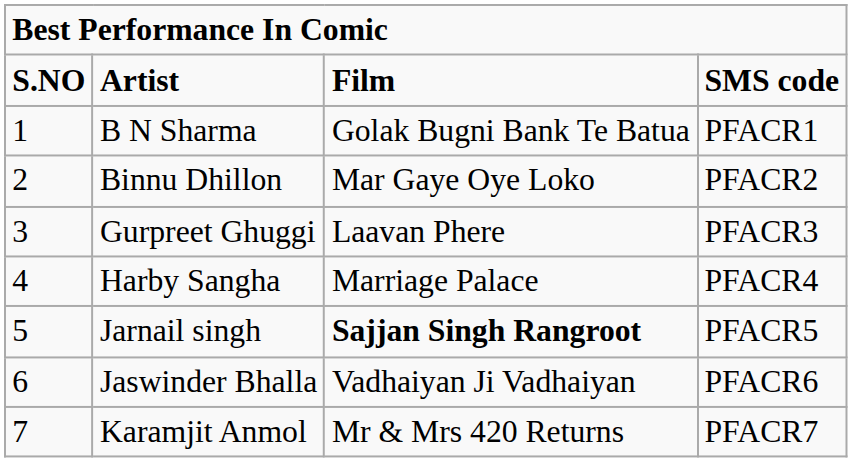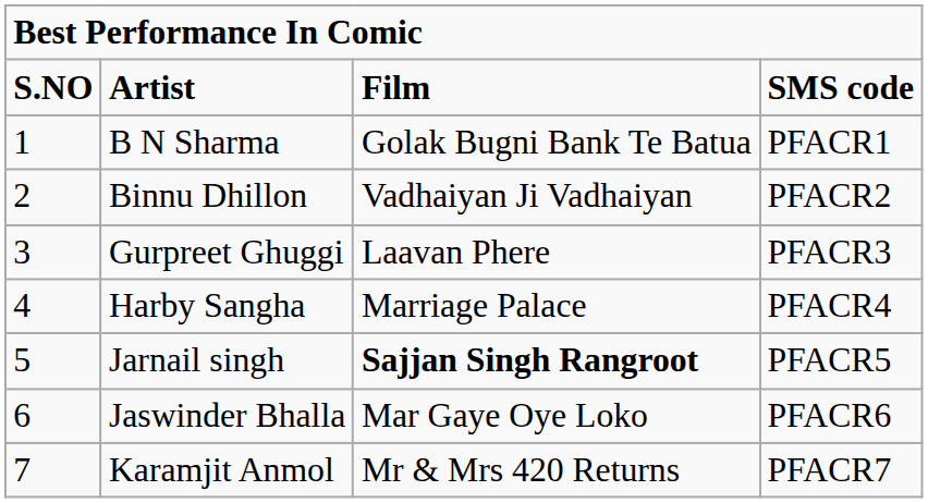 <table class="wikitable">
 <tr>
 <td colspan="4"><strong>Best Performance In Comic</strong></td>
 </tr>
 <tr>
 <td><strong>S.NO</strong></td>
 <td><strong>Artist</strong></td>
 <td><strong>Film</strong></td>
 <td><strong>SMS code</strong></td>
 </tr>
 <tr>
 <td>1</td>
 <td>B N Sharma</td>
 <td>Golak Bugni Bank Te Batua</td>
 <td>PFACR1</td>
 </tr>
 <tr>
 <td>2</td>
 <td>Binnu Dhillon</td>
-<td>Mar Gaye Oye Loko</td>
+<td>Vadhaiyan Ji Vadhaiyan</td>
 <td>PFACR2</td>
 </tr>
 <tr>
 <td>3</td>
 <td>Gurpreet Ghuggi</td>
 <td>Laavan Phere</td>
 <td>PFACR3</td>
 </tr>
 <tr>
 <td>4</td>
 <td>Harby Sangha</td>
 <td>Marriage Palace</td>
 <td>PFACR4</td>
 </tr>
 <tr>
 <td>5</td>
 <td>Jarnail singh</td>
 <td><strong>Sajjan Singh Rangroot</strong></td>
 <td>PFACR5</td>
 </tr>
 <tr>
 <td>6</td>
 <td>Jaswinder Bhalla</td>
-<td>Vadhaiyan Ji Vadhaiyan</td>
+<td>Mar Gaye Oye Loko</td>
 <td>PFACR6</td>
 </tr>
 <tr>
 <td>7</td>
 <td>Karamjit Anmol</td>
 <td>Mr & Mrs 420 Returns</td>
 <td>PFACR7</td>
 </tr>
 </table>
